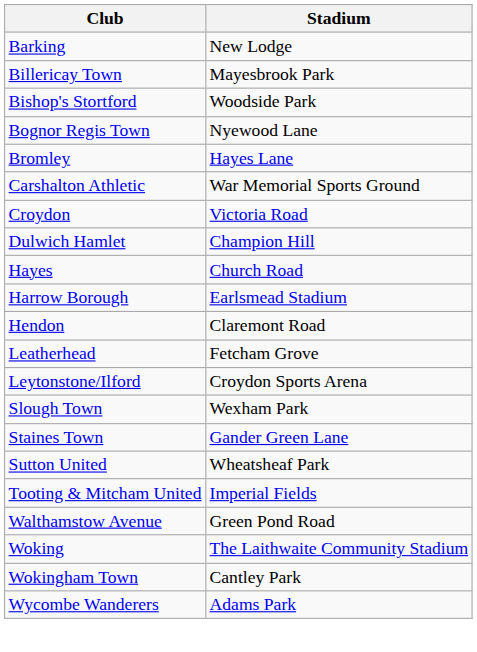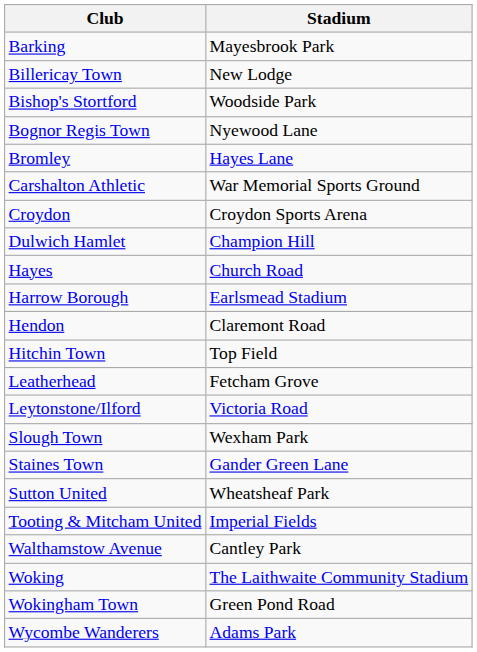 <table class="wikitable sortable">
 <tr>
 <th>Club</th>
 <th>Stadium</th>
 </tr>
 <tr>
 <td><a href='#'>Barking</a></td>
-<td>New Lodge</td>
+<td>Mayesbrook Park</td>
 </tr>
 <tr>
 <td><a href='#'>Billericay Town</a></td>
-<td>Mayesbrook Park</td>
+<td>New Lodge</td>
 </tr>
 <tr>
 <td><a href='#'>Bishop's Stortford</a></td>
 <td>Woodside Park</td>
 </tr>
 <tr>
 <td><a href='#'>Bognor Regis Town</a></td>
 <td>Nyewood Lane</td>
 </tr>
 <tr>
 <td><a href='#'>Bromley</a></td>
 <td><a href='#'>Hayes Lane</a></td>
 </tr>
 <tr>
 <td><a href='#'>Carshalton Athletic</a></td>
 <td>War Memorial Sports Ground</td>
 </tr>
 <tr>
 <td><a href='#'>Croydon</a></td>
-<td><a href='#'>Victoria Road</a></td>
+<td>Croydon Sports Arena</td>
 </tr>
 <tr>
 <td><a href='#'>Dulwich Hamlet</a></td>
 <td><a href='#'>Champion Hill</a></td>
 </tr>
 <tr>
 <td><a href='#'>Hayes</a></td>
 <td><a href='#'>Church Road</a></td>
 </tr>
 <tr>
 <td><a href='#'>Harrow Borough</a></td>
 <td><a href='#'>Earlsmead Stadium</a></td>
 </tr>
 <tr>
 <td><a href='#'>Hendon</a></td>
 <td>Claremont Road</td>
 </tr>
 <tr>
+<td><a href='#'>Hitchin Town</a></td>
+<td>Top Field</td>
+</tr>
+<tr>
 <td><a href='#'>Leatherhead</a></td>
 <td>Fetcham Grove</td>
 </tr>
 <tr>
 <td><a href='#'>Leytonstone/Ilford</a></td>
-<td>Croydon Sports Arena</td>
+<td><a href='#'>Victoria Road</a></td>
 </tr>
 <tr>
 <td><a href='#'>Slough Town</a></td>
 <td>Wexham Park</td>
 </tr>
 <tr>
 <td><a href='#'>Staines Town</a></td>
 <td><a href='#'>Gander Green Lane</a></td>
 </tr>
 <tr>
 <td><a href='#'>Sutton United</a></td>
 <td>Wheatsheaf Park</td>
 </tr>
 <tr>
 <td><a href='#'>Tooting & Mitcham United</a></td>
 <td><a href='#'>Imperial Fields</a></td>
 </tr>
 <tr>
 <td><a href='#'>Walthamstow Avenue</a></td>
-<td>Green Pond Road</td>
+<td>Cantley Park</td>
 </tr>
 <tr>
 <td><a href='#'>Woking</a></td>
 <td><a href='#'>The Laithwaite Community Stadium</a></td>
 </tr>
 <tr>
 <td><a href='#'>Wokingham Town</a></td>
-<td>Cantley Park</td>
+<td>Green Pond Road</td>
 </tr>
 <tr>
 <td><a href='#'>Wycombe Wanderers</a></td>
 <td><a href='#'>Adams Park</a></td>
 </tr>
 </table>
